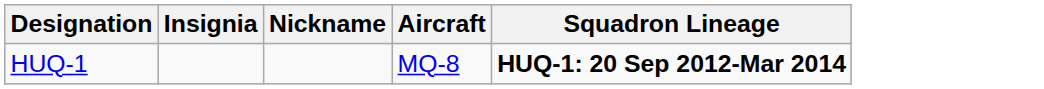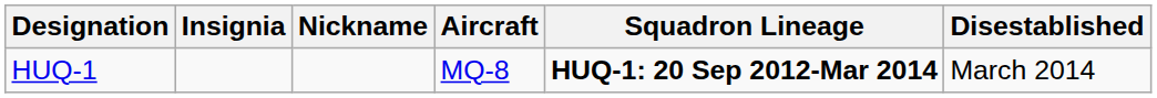 <table class="wikitable">
 <tr>
 <th>Designation</th>
 <th>Insignia</th>
 <th>Nickname</th>
 <th>Aircraft</th>
 <th>Squadron Lineage</th>
+<th>Disestablished</th>
 </tr>
 <tr>
 <td><a href='#'>HUQ-1</a></td>
 <td></td>
 <td></td>
 <td><a href='#'>MQ-8</a></td>
 <td style="white-space: nowrap;"><strong>HUQ-1: 20 Sep 2012-Mar 2014</strong></td>
+<td>March 2014</td>
 </tr>
 </table>
